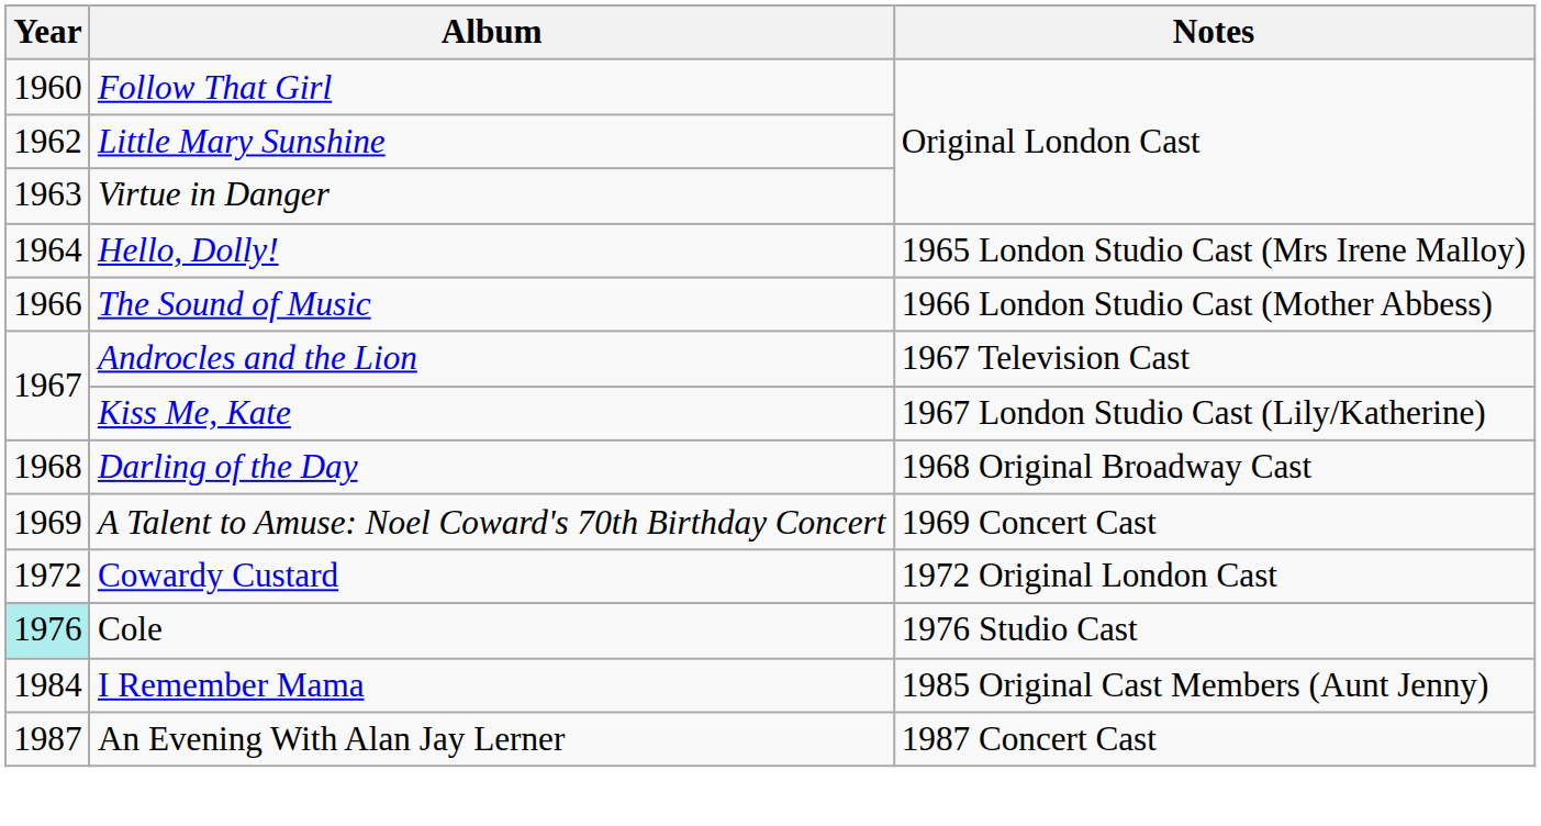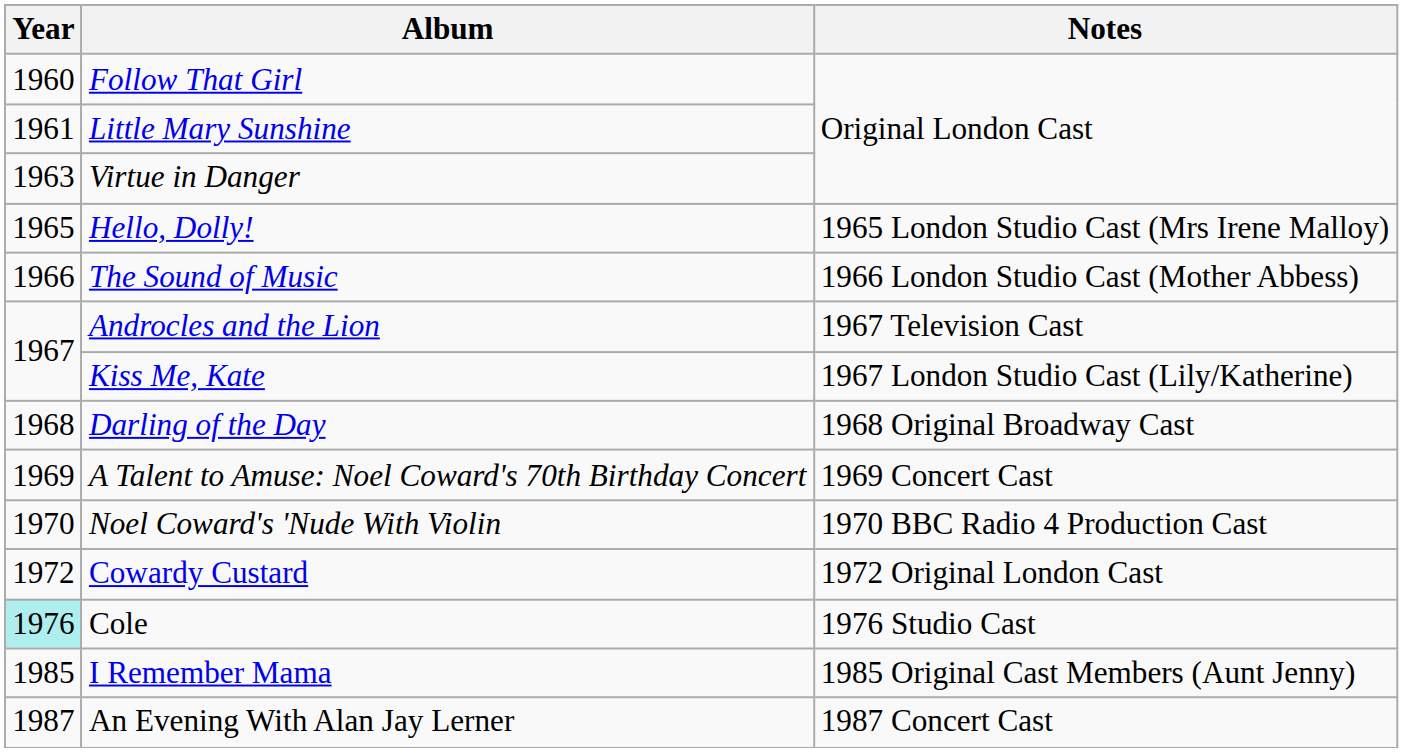 <table class="wikitable">
 <tr>
 <th>Year</th>
 <th>Album</th>
 <th>Notes</th>
 </tr>
 <tr>
 <td style="text-align: center;">1960</td>
 <td><em><a href='#'>Follow That Girl</a></em></td>
 <td rowspan=3>Original London Cast</td>
 </tr>
 <tr>
-<td style="text-align: center;">1962</td>
+<td style="text-align: center;">1961</td>
 <td><em><a href='#'>Little Mary Sunshine</a></em></td>
 </tr>
 <tr>
 <td style="text-align: center;">1963</td>
 <td><em>Virtue in Danger</em></td>
 </tr>
 <tr>
-<td style="text-align: center;">1964</td>
+<td style="text-align: center;">1965</td>
 <td><em><a href='#'>Hello, Dolly!</a></em></td>
 <td>1965 London Studio Cast (Mrs Irene Malloy)</td>
 </tr>
 <tr>
 <td style="text-align: center;">1966</td>
 <td><em><a href='#'>The Sound of Music</a></em></td>
 <td>1966 London Studio Cast (Mother Abbess)</td>
 </tr>
 <tr>
 <td style="text-align: center;" rowspan=2>1967</td>
 <td><em><a href='#'>Androcles and the Lion</a></em></td>
 <td>1967 Television Cast</td>
 </tr>
 <tr>
 <td><em><a href='#'>Kiss Me, Kate</a></em></td>
 <td>1967 London Studio Cast (Lily/Katherine)</td>
 </tr>
 <tr>
 <td style="text-align: center;">1968</td>
 <td><em><a href='#'>Darling of the Day</a></em></td>
 <td>1968 Original Broadway Cast</td>
 </tr>
 <tr>
 <td style="text-align: center;">1969</td>
 <td><em>A Talent to Amuse: Noel Coward's 70th Birthday Concert</em></td>
 <td>1969 Concert Cast</td>
 </tr>
 <tr>
+<td style="text-align: centre;">1970</td>
+<td><em>Noel Coward's 'Nude With Violin<strong></td>
+<td>1970 BBC Radio 4 Production Cast</td>
+</tr>
+<tr>
 <td style="text-align: center;">1972</td>
 <td></em><a href='#'>Cowardy Custard</a><em></td>
 <td>1972 Original London Cast</td>
 </tr>
 <tr>
 <td style="background: paleturquoise; text-align: center;">1976</td>
 <td></em>Cole<em></td>
 <td>1976 Studio Cast</td>
 </tr>
 <tr>
-<td style="text-align: center;">1984</td>
+<td style="text-align: center;">1985</td>
 <td></em><a href='#'>I Remember Mama</a><em></td>
 <td>1985 Original Cast Members (Aunt Jenny)</td>
 </tr>
 <tr>
 <td style="text-align: center;">1987</td>
 <td></em>An Evening With Alan Jay Lerner<em></td>
 <td>1987 Concert Cast</td>
 </tr>
 </table>
